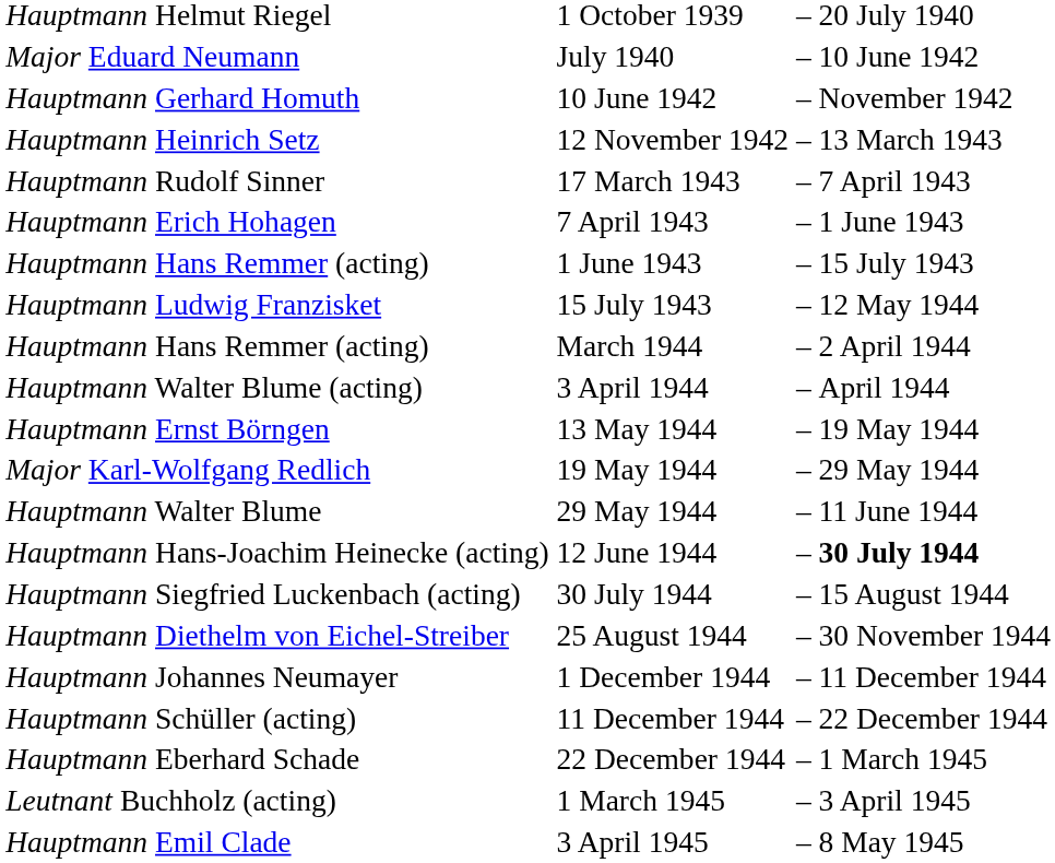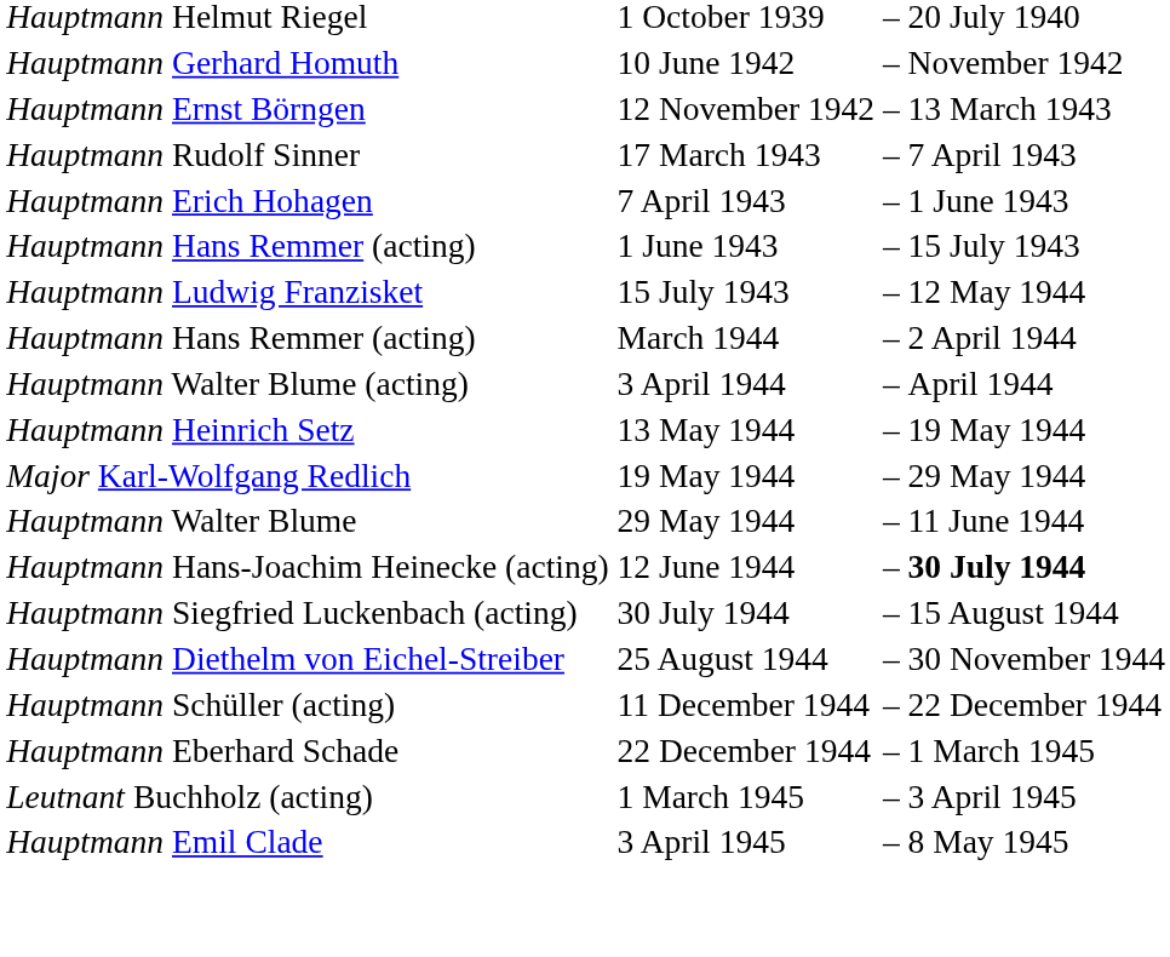 <table>
 <tr>
 <td> <em>Hauptmann</em> Helmut Riegel</td>
 <td>1 October 1939</td>
 <td>–</td>
 <td>20 July 1940</td>
 </tr>
 <tr>
-<td> <em>Major</em> <a href='#'>Eduard Neumann</a></td>
-<td>July 1940</td>
-<td>–</td>
-<td>10 June 1942</td>
-</tr>
-<tr>
 <td> <em>Hauptmann</em> <a href='#'>Gerhard Homuth</a></td>
 <td>10 June 1942</td>
 <td>–</td>
 <td>November 1942</td>
 </tr>
 <tr>
-<td> <em>Hauptmann</em> <a href='#'>Heinrich Setz</a></td>
+<td> <em>Hauptmann</em> <a href='#'>Ernst Börngen</a></td>
 <td>12 November 1942</td>
 <td>–</td>
 <td>13 March 1943</td>
 </tr>
 <tr>
 <td> <em>Hauptmann</em> Rudolf Sinner</td>
 <td>17 March 1943</td>
 <td>–</td>
 <td>7 April 1943</td>
 </tr>
 <tr>
 <td> <em>Hauptmann</em> <a href='#'>Erich Hohagen</a></td>
 <td>7 April 1943</td>
 <td>–</td>
 <td>1 June 1943</td>
 </tr>
 <tr>
 <td> <em>Hauptmann</em> <a href='#'>Hans Remmer</a> (acting)</td>
 <td>1 June 1943</td>
 <td>–</td>
 <td>15 July 1943</td>
 </tr>
 <tr>
 <td> <em>Hauptmann</em> <a href='#'>Ludwig Franzisket</a></td>
 <td>15 July 1943</td>
 <td>–</td>
 <td>12 May 1944</td>
 </tr>
 <tr>
 <td> <em>Hauptmann</em> Hans Remmer (acting)</td>
 <td>March 1944</td>
 <td>–</td>
 <td>2 April 1944</td>
 </tr>
 <tr>
 <td> <em>Hauptmann</em> Walter Blume (acting)</td>
 <td>3 April 1944</td>
 <td>–</td>
 <td>April 1944</td>
 </tr>
 <tr>
-<td> <em>Hauptmann</em> <a href='#'>Ernst Börngen</a></td>
+<td> <em>Hauptmann</em> <a href='#'>Heinrich Setz</a></td>
 <td>13 May 1944</td>
 <td>–</td>
 <td>19 May 1944</td>
 </tr>
 <tr>
 <td> <em>Major</em> <a href='#'>Karl-Wolfgang Redlich</a></td>
 <td>19 May 1944</td>
 <td>–</td>
 <td>29 May 1944</td>
 </tr>
 <tr>
 <td> <em>Hauptmann</em> Walter Blume</td>
 <td>29 May 1944</td>
 <td>–</td>
 <td>11 June 1944</td>
 </tr>
 <tr>
 <td> <em>Hauptmann</em> Hans-Joachim Heinecke (acting)</td>
 <td>12 June 1944</td>
 <td>–</td>
 <td><strong>30 July 1944</strong></td>
 </tr>
 <tr>
 <td> <em>Hauptmann</em> Siegfried Luckenbach (acting)</td>
 <td>30 July 1944</td>
 <td>–</td>
 <td>15 August 1944</td>
 </tr>
 <tr>
 <td> <em>Hauptmann</em> <a href='#'>Diethelm von Eichel-Streiber</a></td>
 <td>25 August 1944</td>
 <td>–</td>
 <td>30 November 1944</td>
 </tr>
 <tr>
-<td> <em>Hauptmann</em> Johannes Neumayer</td>
-<td>1 December 1944</td>
-<td>–</td>
-<td>11 December 1944</td>
-</tr>
-<tr>
 <td> <em>Hauptmann</em> Schüller (acting)</td>
 <td>11 December 1944</td>
 <td>–</td>
 <td>22 December 1944</td>
 </tr>
 <tr>
 <td> <em>Hauptmann</em> Eberhard Schade</td>
 <td>22 December 1944</td>
 <td>–</td>
 <td>1 March 1945</td>
 </tr>
 <tr>
 <td> <em>Leutnant</em> Buchholz (acting)</td>
 <td>1 March 1945</td>
 <td>–</td>
 <td>3 April 1945</td>
 </tr>
 <tr>
 <td> <em>Hauptmann</em> <a href='#'>Emil Clade</a></td>
 <td>3 April 1945</td>
 <td>–</td>
 <td>8 May 1945</td>
 </tr>
 </table>
